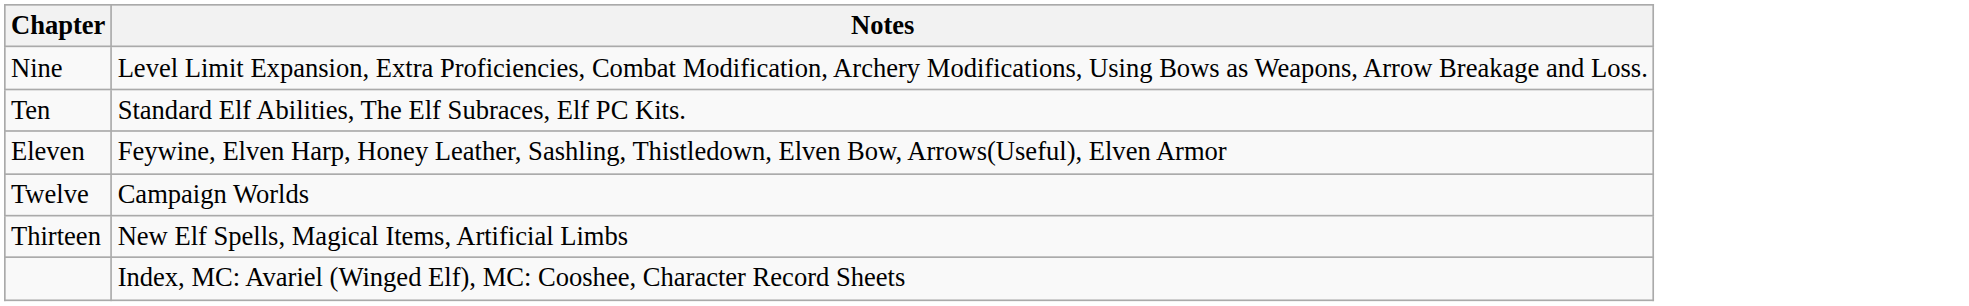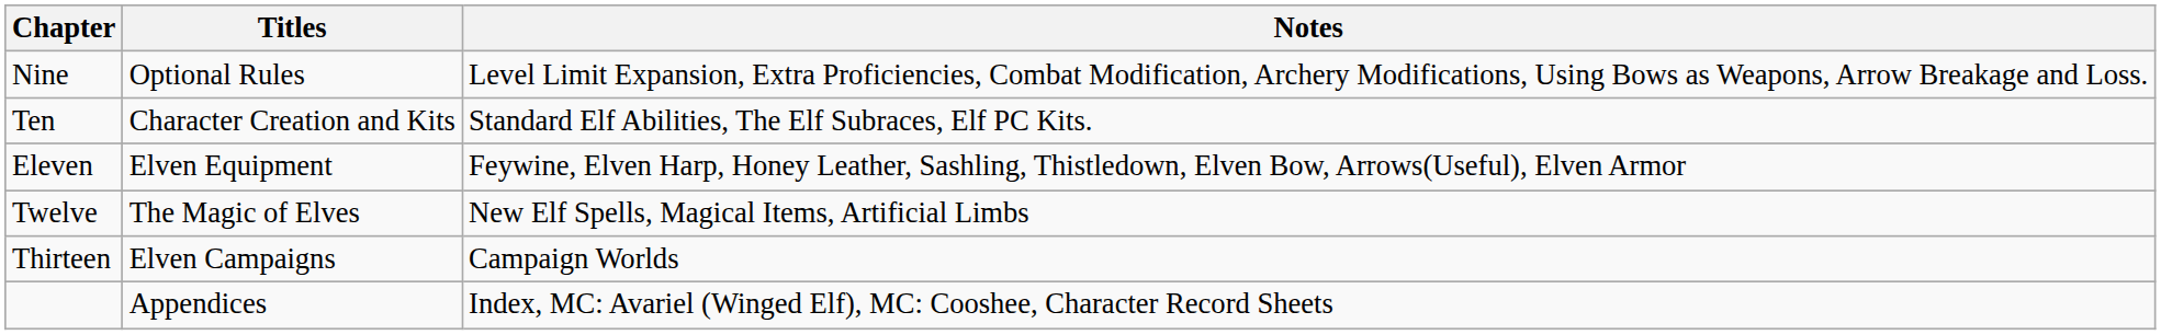 <table class="wikitable">
 <tr>
 <th>Chapter</th>
+<th>Titles</th>
 <th>Notes</th>
 </tr>
 <tr>
 <td>Nine</td>
+<td>Optional Rules</td>
 <td>Level Limit Expansion, Extra Proficiencies, Combat Modification, Archery Modifications, Using Bows as Weapons, Arrow Breakage and Loss.</td>
 </tr>
 <tr>
 <td>Ten</td>
+<td>Character Creation and Kits</td>
 <td>Standard Elf Abilities, The Elf Subraces, Elf PC Kits.</td>
 </tr>
 <tr>
 <td>Eleven</td>
+<td>Elven Equipment</td>
 <td>Feywine, Elven Harp, Honey Leather, Sashling, Thistledown, Elven Bow, Arrows(Useful), Elven Armor</td>
 </tr>
 <tr>
 <td>Twelve</td>
+<td>The Magic of Elves</td>
+<td>New Elf Spells, Magical Items, Artificial Limbs</td>
+</tr>
+<tr>
+<td>Thirteen</td>
+<td>Elven Campaigns</td>
 <td>Campaign Worlds</td>
 </tr>
 <tr>
-<td>Thirteen</td>
-<td>New Elf Spells, Magical Items, Artificial Limbs</td>
-</tr>
-<tr>
 <td></td>
+<td>Appendices</td>
 <td>Index, MC: Avariel (Winged Elf), MC: Cooshee, Character Record Sheets</td>
 </tr>
 </table>
